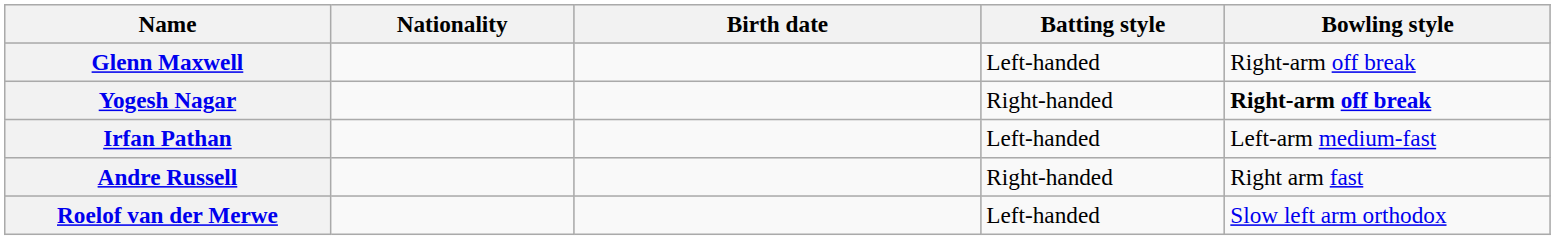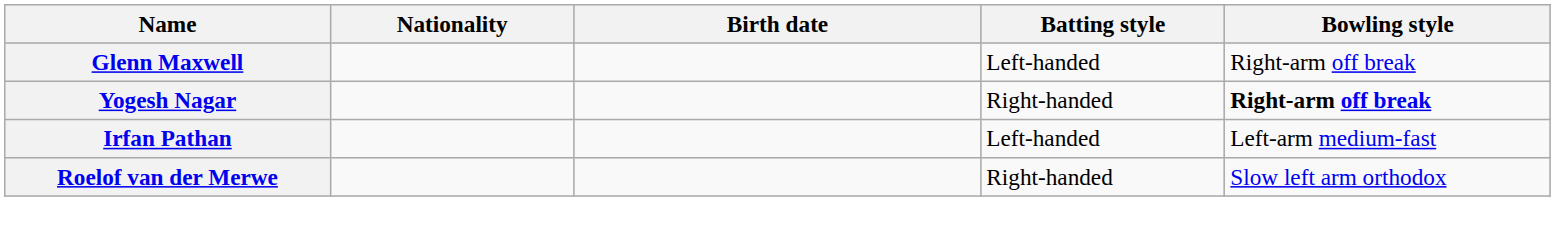 <table class="wikitable plainrowheaders" style="font-size:95%; width:80%;">
 <tr>
 <th scope="col" style="width:20%;">Name</th>
 <th scope="col" style="width:15%;">Nationality</th>
 <th scope="col" style="width:25%;">Birth date</th>
 <th scope="col" style="width:15%;">Batting style</th>
 <th scope="col" style="width:20%;">Bowling style</th>
 </tr>
 <tr>
 <th scope="row"><a href='#'>Glenn Maxwell</a></th>
 <td></td>
 <td></td>
 <td>Left-handed</td>
 <td>Right-arm <a href='#'>off break</a></td>
 </tr>
 <tr>
 <th scope="row"><a href='#'>Yogesh Nagar</a></th>
 <td></td>
 <td></td>
 <td>Right-handed</td>
 <td><strong>Right-arm <a href='#'>off break</a></strong></td>
 </tr>
 <tr>
 <th scope="row"><a href='#'>Irfan Pathan</a></th>
 <td></td>
 <td></td>
 <td>Left-handed</td>
 <td>Left-arm <a href='#'>medium-fast</a></td>
 </tr>
 <tr>
-<th scope="row"><a href='#'>Andre Russell</a></th>
+<th scope="row"><a href='#'>Roelof van der Merwe</a></th>
 <td></td>
 <td></td>
 <td>Right-handed</td>
-<td>Right arm <a href='#'>fast</a></td>
-</tr>
-<tr>
-<th scope="row"><a href='#'>Roelof van der Merwe</a></th>
-<td></td>
-<td></td>
-<td>Left-handed</td>
 <td><a href='#'>Slow left arm orthodox</a></td>
 </tr>
 </table>
